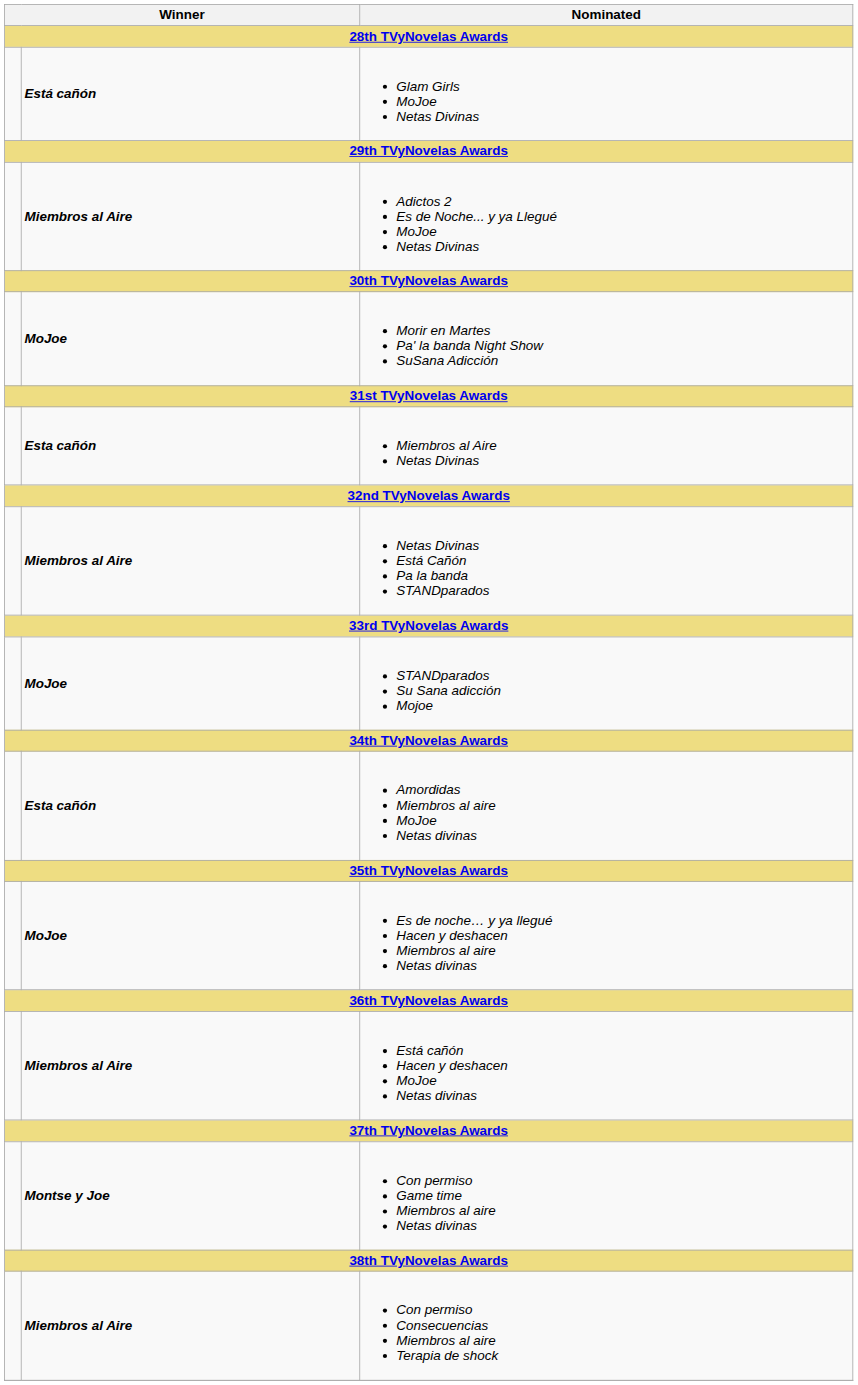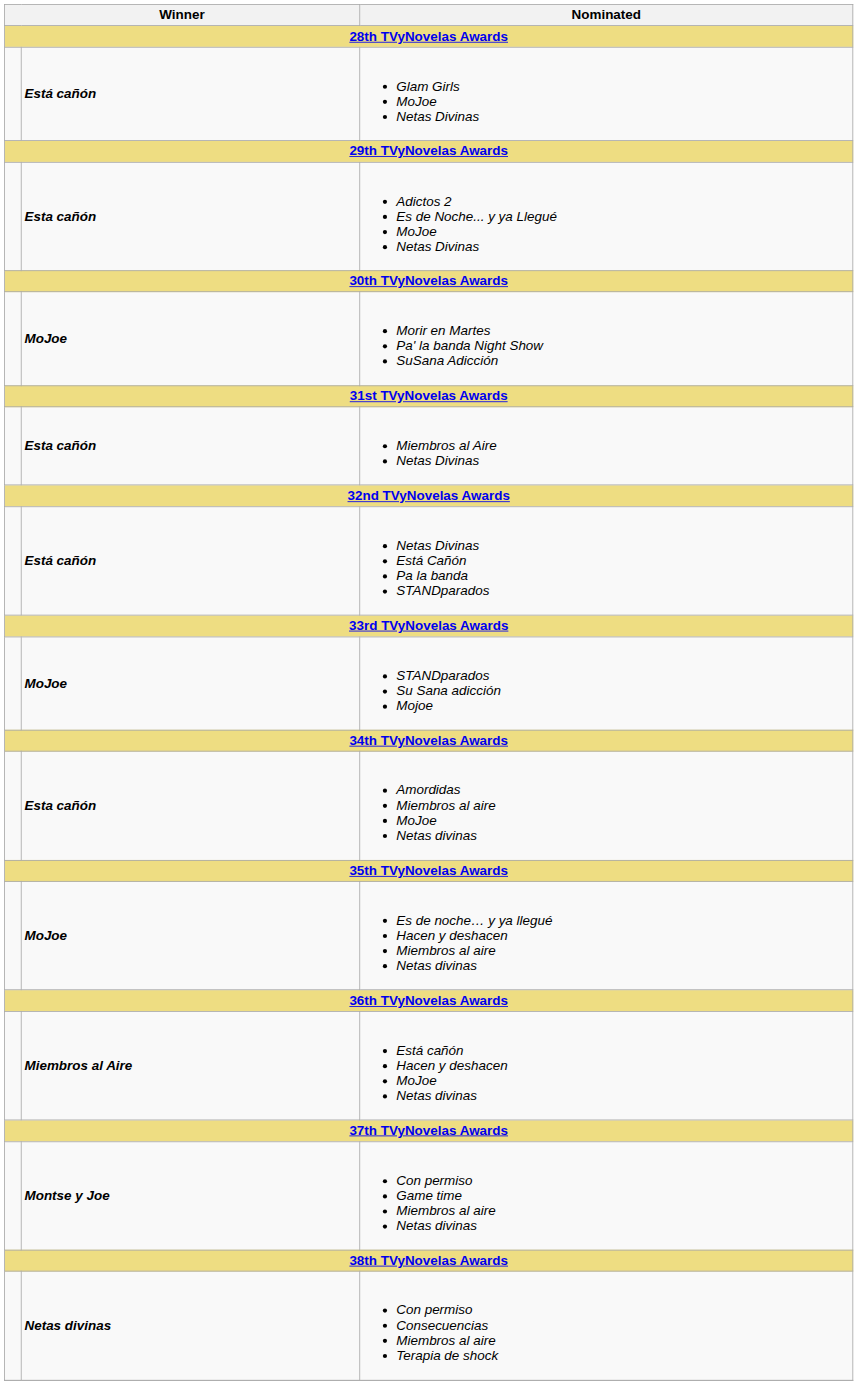 <table class="wikitable" width=80%>
 <tr align=center>
 <th width="150px;" colspan=2; align="center">Winner</th>
 <th width="580px;" align="center">Nominated</th>
 </tr>
 <tr>
 <th colspan=9 style="background:#EEDD82;"  align="center"><strong><a href='#'>28th TVyNovelas Awards</a></strong></th>
 </tr>
 <tr>
 <td width=2%></td>
 <td><strong><em>Está cañón</em></strong></td>
 <td><br><ul><li><em>Glam Girls</em></li><li><em>MoJoe</em></li><li><em>Netas Divinas</em></li></ul></td>
 </tr>
 <tr>
 <th colspan=9 style="background:#EEDD82;"  align="center"><strong><a href='#'>29th TVyNovelas Awards</a></strong></th>
 </tr>
 <tr>
 <td width=2%></td>
-<td><strong><em>Miembros al Aire</em></strong></td>
+<td><strong><em>Esta cañón</em></strong></td>
 <td><br><ul><li><em>Adictos 2</em></li><li><em>Es de Noche... y ya Llegué</em></li><li><em>MoJoe</em></li><li><em>Netas Divinas</em></li></ul></td>
 </tr>
 <tr>
 <th colspan=9 style="background:#EEDD82;"  align="center"><strong><a href='#'>30th TVyNovelas Awards</a></strong></th>
 </tr>
 <tr>
 <td width=2%></td>
 <td><strong><em>MoJoe</em></strong></td>
 <td><br><ul><li><em>Morir en Martes</em></li><li><em>Pa' la banda Night Show</em></li><li><em>SuSana Adicción</em></li></ul></td>
 </tr>
 <tr>
 <th colspan=9 style="background:#EEDD82;"  align="center"><strong><a href='#'>31st TVyNovelas Awards</a></strong></th>
 </tr>
 <tr>
 <td width=2%></td>
 <td><strong><em>Esta cañón</em></strong></td>
 <td><br><ul><li><em>Miembros al Aire</em></li><li><em>Netas Divinas</em></li></ul></td>
 </tr>
 <tr>
 <th colspan=9 style="background:#EEDD82;"  align="center"><strong><a href='#'>32nd TVyNovelas Awards</a></strong></th>
 </tr>
 <tr>
 <td width=2%></td>
-<td><strong><em>Miembros al Aire</em></strong></td>
+<td><strong><em>Está cañón</em></strong></td>
 <td><br><ul><li><em>Netas Divinas</em></li><li><em>Está Cañón</em></li><li><em>Pa la banda</em></li><li><em>STANDparados</em></li></ul></td>
 </tr>
 <tr>
 <th colspan=9 style="background:#EEDD82;"  align="center"><strong><a href='#'>33rd TVyNovelas Awards</a></strong></th>
 </tr>
 <tr>
 <td width=2%></td>
 <td><strong><em>MoJoe</em></strong></td>
 <td><br><ul><li><em>STANDparados</em></li><li><em>Su Sana adicción</em></li><li><em>Mojoe</em></li></ul></td>
 </tr>
 <tr>
 <th colspan=9 style="background:#EEDD82;"  align="center"><strong><a href='#'>34th TVyNovelas Awards</a></strong></th>
 </tr>
 <tr>
 <td width=2%></td>
 <td><strong><em>Esta cañón</em></strong></td>
 <td><br><ul><li><em>Amordidas</em></li><li><em>Miembros al aire</em></li><li><em>MoJoe</em></li><li><em>Netas divinas</em></li></ul></td>
 </tr>
 <tr>
 <th colspan=9 style="background:#EEDD82;"  align="center"><strong><a href='#'>35th TVyNovelas Awards</a></strong></th>
 </tr>
 <tr>
 <td width=2%></td>
 <td><strong><em>MoJoe</em></strong></td>
 <td><br><ul><li><em>Es de noche… y ya llegué</em></li><li><em>Hacen y deshacen</em></li><li><em>Miembros al aire</em></li><li><em>Netas divinas</em></li></ul></td>
 </tr>
 <tr>
 <th colspan=9 style="background:#EEDD82;"  align="center"><strong><a href='#'>36th TVyNovelas Awards</a></strong></th>
 </tr>
 <tr>
 <td width=2%></td>
 <td><strong><em>Miembros al Aire</em></strong></td>
 <td><br><ul><li><em>Está cañón</em></li><li><em>Hacen y deshacen</em></li><li><em>MoJoe</em></li><li><em>Netas divinas</em></li></ul></td>
 </tr>
 <tr>
 <th colspan=9 style="background:#EEDD82;"  align="center"><strong><a href='#'>37th TVyNovelas Awards</a></strong></th>
 </tr>
 <tr>
 <td width=2%></td>
 <td><strong><em>Montse y Joe</em></strong></td>
 <td><br><ul><li><em>Con permiso</em></li><li><em>Game time</em></li><li><em>Miembros al aire</em></li><li><em>Netas divinas</em></li></ul></td>
 </tr>
 <tr>
 <th colspan=9 style="background:#EEDD82;"  align="center"><strong><a href='#'>38th TVyNovelas Awards</a></strong></th>
 </tr>
 <tr>
 <td width=2%></td>
-<td><strong><em>Miembros al Aire</em></strong></td>
+<td><strong><em>Netas divinas</em></strong></td>
 <td><br><ul><li><em>Con permiso</em></li><li><em>Consecuencias</em></li><li><em>Miembros al aire</em></li><li><em>Terapia de shock</em></li></ul></td>
 </tr>
 <tr>
 </tr>
 </table>
